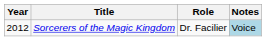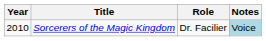 <table class = "wikitable sortable">
 <tr>
 <th>Year</th>
 <th>Title</th>
 <th>Role</th>
 <th>Notes</th>
 </tr>
 <tr>
-<td>2012</td>
+<td>2010</td>
 <td><em><a href='#'>Sorcerers of the Magic Kingdom</a></em></td>
 <td>Dr. Facilier</td>
 <td style="background: lightblue;">Voice</td>
 </tr>
 </table>
